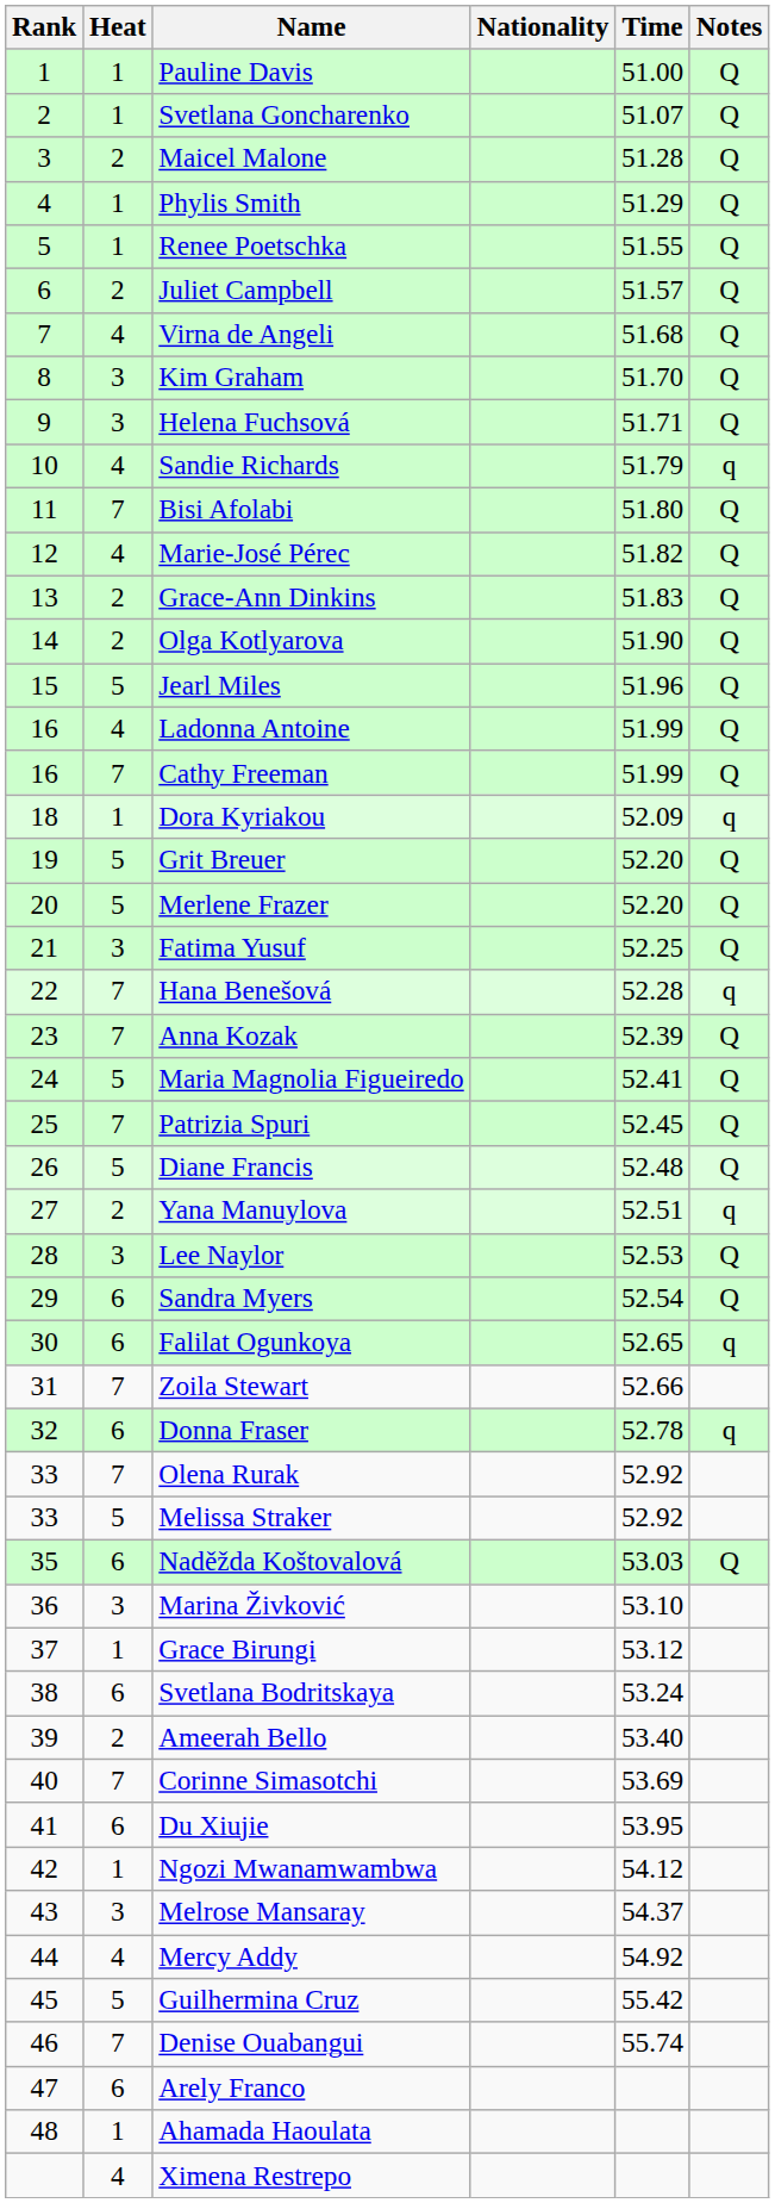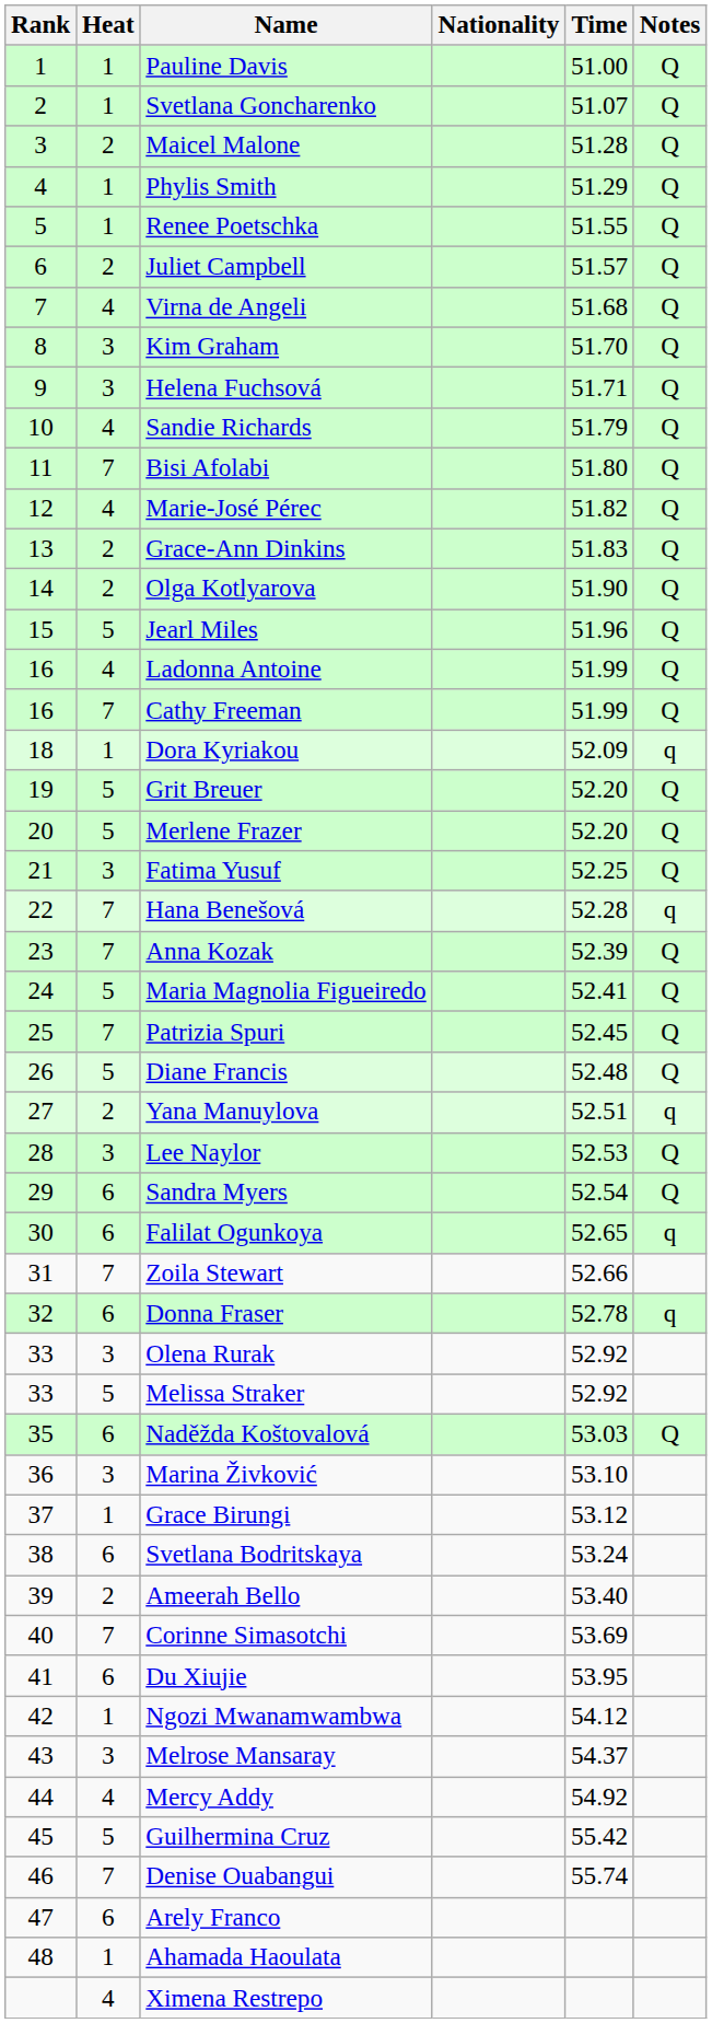 <table class="wikitable sortable" style="text-align:center">
 <tr>
 <th>Rank</th>
 <th>Heat</th>
 <th>Name</th>
 <th>Nationality</th>
 <th>Time</th>
 <th>Notes</th>
 </tr>
 <tr bgcolor=ccffcc>
 <td>1</td>
 <td>1</td>
 <td align=left><a href='#'>Pauline Davis</a></td>
 <td align=left></td>
 <td>51.00</td>
 <td>Q</td>
 </tr>
 <tr bgcolor=ccffcc>
 <td>2</td>
 <td>1</td>
 <td align=left><a href='#'>Svetlana Goncharenko</a></td>
 <td align=left></td>
 <td>51.07</td>
 <td>Q</td>
 </tr>
 <tr bgcolor=ccffcc>
 <td>3</td>
 <td>2</td>
 <td align=left><a href='#'>Maicel Malone</a></td>
 <td align=left></td>
 <td>51.28</td>
 <td>Q</td>
 </tr>
 <tr bgcolor=ccffcc>
 <td>4</td>
 <td>1</td>
 <td align=left><a href='#'>Phylis Smith</a></td>
 <td align=left></td>
 <td>51.29</td>
 <td>Q</td>
 </tr>
 <tr bgcolor=ccffcc>
 <td>5</td>
 <td>1</td>
 <td align=left><a href='#'>Renee Poetschka</a></td>
 <td align=left></td>
 <td>51.55</td>
 <td>Q</td>
 </tr>
 <tr bgcolor=ccffcc>
 <td>6</td>
 <td>2</td>
 <td align=left><a href='#'>Juliet Campbell</a></td>
 <td align=left></td>
 <td>51.57</td>
 <td>Q</td>
 </tr>
 <tr bgcolor=ccffcc>
 <td>7</td>
 <td>4</td>
 <td align=left><a href='#'>Virna de Angeli</a></td>
 <td align=left></td>
 <td>51.68</td>
 <td>Q</td>
 </tr>
 <tr bgcolor=ccffcc>
 <td>8</td>
 <td>3</td>
 <td align=left><a href='#'>Kim Graham</a></td>
 <td align=left></td>
 <td>51.70</td>
 <td>Q</td>
 </tr>
 <tr bgcolor=ccffcc>
 <td>9</td>
 <td>3</td>
 <td align=left><a href='#'>Helena Fuchsová</a></td>
 <td align=left></td>
 <td>51.71</td>
 <td>Q</td>
 </tr>
 <tr bgcolor=ccffcc>
 <td>10</td>
 <td>4</td>
 <td align=left><a href='#'>Sandie Richards</a></td>
 <td align=left></td>
 <td>51.79</td>
-<td>q</td>
+<td>Q</td>
 </tr>
 <tr bgcolor=ccffcc>
 <td>11</td>
 <td>7</td>
 <td align=left><a href='#'>Bisi Afolabi</a></td>
 <td align=left></td>
 <td>51.80</td>
 <td>Q</td>
 </tr>
 <tr bgcolor=ccffcc>
 <td>12</td>
 <td>4</td>
 <td align=left><a href='#'>Marie-José Pérec</a></td>
 <td align=left></td>
 <td>51.82</td>
 <td>Q</td>
 </tr>
 <tr bgcolor=ccffcc>
 <td>13</td>
 <td>2</td>
 <td align=left><a href='#'>Grace-Ann Dinkins</a></td>
 <td align=left></td>
 <td>51.83</td>
 <td>Q</td>
 </tr>
 <tr bgcolor=ccffcc>
 <td>14</td>
 <td>2</td>
 <td align=left><a href='#'>Olga Kotlyarova</a></td>
 <td align=left></td>
 <td>51.90</td>
 <td>Q</td>
 </tr>
 <tr bgcolor=ccffcc>
 <td>15</td>
 <td>5</td>
 <td align=left><a href='#'>Jearl Miles</a></td>
 <td align=left></td>
 <td>51.96</td>
 <td>Q</td>
 </tr>
 <tr bgcolor=ccffcc>
 <td>16</td>
 <td>4</td>
 <td align=left><a href='#'>Ladonna Antoine</a></td>
 <td align=left></td>
 <td>51.99</td>
 <td>Q</td>
 </tr>
 <tr bgcolor=ccffcc>
 <td>16</td>
 <td>7</td>
 <td align=left><a href='#'>Cathy Freeman</a></td>
 <td align=left></td>
 <td>51.99</td>
 <td>Q</td>
 </tr>
 <tr bgcolor=ddffdd>
 <td>18</td>
 <td>1</td>
 <td align=left><a href='#'>Dora Kyriakou</a></td>
 <td align=left></td>
 <td>52.09</td>
 <td>q</td>
 </tr>
 <tr bgcolor=ccffcc>
 <td>19</td>
 <td>5</td>
 <td align=left><a href='#'>Grit Breuer</a></td>
 <td align=left></td>
 <td>52.20</td>
 <td>Q</td>
 </tr>
 <tr bgcolor=ccffcc>
 <td>20</td>
 <td>5</td>
 <td align=left><a href='#'>Merlene Frazer</a></td>
 <td align=left></td>
 <td>52.20</td>
 <td>Q</td>
 </tr>
 <tr bgcolor=ccffcc>
 <td>21</td>
 <td>3</td>
 <td align=left><a href='#'>Fatima Yusuf</a></td>
 <td align=left></td>
 <td>52.25</td>
 <td>Q</td>
 </tr>
 <tr bgcolor=ddffdd>
 <td>22</td>
 <td>7</td>
 <td align=left><a href='#'>Hana Benešová</a></td>
 <td align=left></td>
 <td>52.28</td>
 <td>q</td>
 </tr>
 <tr bgcolor=ccffcc>
 <td>23</td>
 <td>7</td>
 <td align=left><a href='#'>Anna Kozak</a></td>
 <td align=left></td>
 <td>52.39</td>
 <td>Q</td>
 </tr>
 <tr bgcolor=ccffcc>
 <td>24</td>
 <td>5</td>
 <td align=left><a href='#'>Maria Magnolia Figueiredo</a></td>
 <td align=left></td>
 <td>52.41</td>
 <td>Q</td>
 </tr>
 <tr bgcolor=ccffcc>
 <td>25</td>
 <td>7</td>
 <td align=left><a href='#'>Patrizia Spuri</a></td>
 <td align=left></td>
 <td>52.45</td>
 <td>Q</td>
 </tr>
 <tr bgcolor=ddffdd>
 <td>26</td>
 <td>5</td>
 <td align=left><a href='#'>Diane Francis</a></td>
 <td align=left></td>
 <td>52.48</td>
 <td>Q</td>
 </tr>
 <tr bgcolor=ddffdd>
 <td>27</td>
 <td>2</td>
 <td align=left><a href='#'>Yana Manuylova</a></td>
 <td align=left></td>
 <td>52.51</td>
 <td>q</td>
 </tr>
 <tr bgcolor=ccffcc>
 <td>28</td>
 <td>3</td>
 <td align=left><a href='#'>Lee Naylor</a></td>
 <td align=left></td>
 <td>52.53</td>
 <td>Q</td>
 </tr>
 <tr bgcolor=ccffcc>
 <td>29</td>
 <td>6</td>
 <td align=left><a href='#'>Sandra Myers</a></td>
 <td align=left></td>
 <td>52.54</td>
 <td>Q</td>
 </tr>
 <tr bgcolor=ccffcc>
 <td>30</td>
 <td>6</td>
 <td align=left><a href='#'>Falilat Ogunkoya</a></td>
 <td align=left></td>
 <td>52.65</td>
 <td>q</td>
 </tr>
 <tr>
 <td>31</td>
 <td>7</td>
 <td align=left><a href='#'>Zoila Stewart</a></td>
 <td align=left></td>
 <td>52.66</td>
 <td></td>
 </tr>
 <tr bgcolor=ccffcc>
 <td>32</td>
 <td>6</td>
 <td align=left><a href='#'>Donna Fraser</a></td>
 <td align=left></td>
 <td>52.78</td>
 <td>q</td>
 </tr>
 <tr>
 <td>33</td>
-<td>7</td>
+<td>3</td>
 <td align=left><a href='#'>Olena Rurak</a></td>
 <td align=left></td>
 <td>52.92</td>
 <td></td>
 </tr>
 <tr>
 <td>33</td>
 <td>5</td>
 <td align=left><a href='#'>Melissa Straker</a></td>
 <td align=left></td>
 <td>52.92</td>
 <td></td>
 </tr>
 <tr bgcolor=ccffcc>
 <td>35</td>
 <td>6</td>
 <td align=left><a href='#'>Naděžda Koštovalová</a></td>
 <td align=left></td>
 <td>53.03</td>
 <td>Q</td>
 </tr>
 <tr>
 <td>36</td>
 <td>3</td>
 <td align=left><a href='#'>Marina Živković</a></td>
 <td align=left></td>
 <td>53.10</td>
 <td></td>
 </tr>
 <tr>
 <td>37</td>
 <td>1</td>
 <td align=left><a href='#'>Grace Birungi</a></td>
 <td align=left></td>
 <td>53.12</td>
 <td></td>
 </tr>
 <tr>
 <td>38</td>
 <td>6</td>
 <td align=left><a href='#'>Svetlana Bodritskaya</a></td>
 <td align=left></td>
 <td>53.24</td>
 <td></td>
 </tr>
 <tr>
 <td>39</td>
 <td>2</td>
 <td align=left><a href='#'>Ameerah Bello</a></td>
 <td align=left></td>
 <td>53.40</td>
 <td></td>
 </tr>
 <tr>
 <td>40</td>
 <td>7</td>
 <td align=left><a href='#'>Corinne Simasotchi</a></td>
 <td align=left></td>
 <td>53.69</td>
 <td></td>
 </tr>
 <tr>
 <td>41</td>
 <td>6</td>
 <td align=left><a href='#'>Du Xiujie</a></td>
 <td align=left></td>
 <td>53.95</td>
 <td></td>
 </tr>
 <tr>
 <td>42</td>
 <td>1</td>
 <td align=left><a href='#'>Ngozi Mwanamwambwa</a></td>
 <td align=left></td>
 <td>54.12</td>
 <td></td>
 </tr>
 <tr>
 <td>43</td>
 <td>3</td>
 <td align=left><a href='#'>Melrose Mansaray</a></td>
 <td align=left></td>
 <td>54.37</td>
 <td></td>
 </tr>
 <tr>
 <td>44</td>
 <td>4</td>
 <td align=left><a href='#'>Mercy Addy</a></td>
 <td align=left></td>
 <td>54.92</td>
 <td></td>
 </tr>
 <tr>
 <td>45</td>
 <td>5</td>
 <td align=left><a href='#'>Guilhermina Cruz</a></td>
 <td align=left></td>
 <td>55.42</td>
 <td></td>
 </tr>
 <tr>
 <td>46</td>
 <td>7</td>
 <td align=left><a href='#'>Denise Ouabangui</a></td>
 <td align=left></td>
 <td>55.74</td>
 <td></td>
 </tr>
 <tr>
 <td>47</td>
 <td>6</td>
 <td align=left><a href='#'>Arely Franco</a></td>
 <td align=left></td>
 <td></td>
 <td></td>
 </tr>
 <tr>
 <td>48</td>
 <td>1</td>
 <td align=left><a href='#'>Ahamada Haoulata</a></td>
 <td align=left></td>
 <td></td>
 <td></td>
 </tr>
 <tr>
 <td></td>
 <td>4</td>
 <td align=left><a href='#'>Ximena Restrepo</a></td>
 <td align=left></td>
 <td></td>
 <td></td>
 </tr>
 </table>
